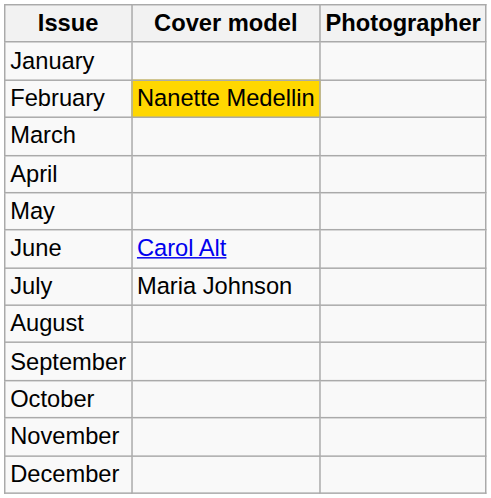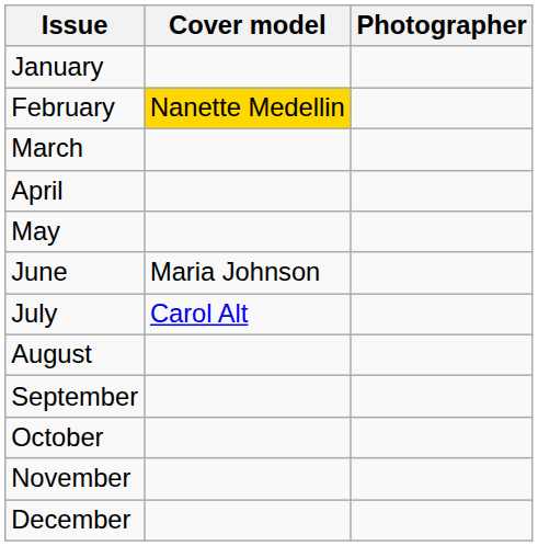 <table class="wikitable">
 <tr>
 <th>Issue</th>
 <th>Cover model</th>
 <th>Photographer</th>
 </tr>
 <tr>
 <td>January</td>
 <td></td>
 <td></td>
 </tr>
 <tr>
 <td>February</td>
 <td style="background: gold;">Nanette Medellin</td>
 <td></td>
 </tr>
 <tr>
 <td>March</td>
 <td></td>
 <td></td>
 </tr>
 <tr>
 <td>April</td>
 <td></td>
 <td></td>
 </tr>
 <tr>
 <td>May</td>
 <td></td>
 <td></td>
 </tr>
 <tr>
 <td>June</td>
-<td><a href='#'>Carol Alt</a></td>
+<td>Maria Johnson</td>
 <td></td>
 </tr>
 <tr>
 <td>July</td>
-<td>Maria Johnson</td>
+<td><a href='#'>Carol Alt</a></td>
 <td></td>
 </tr>
 <tr>
 <td>August</td>
 <td></td>
 <td></td>
 </tr>
 <tr>
 <td>September</td>
 <td></td>
 <td></td>
 </tr>
 <tr>
 <td>October</td>
 <td></td>
 <td></td>
 </tr>
 <tr>
 <td>November</td>
 <td></td>
 <td></td>
 </tr>
 <tr>
 <td>December</td>
 <td></td>
 <td></td>
 </tr>
 </table>
